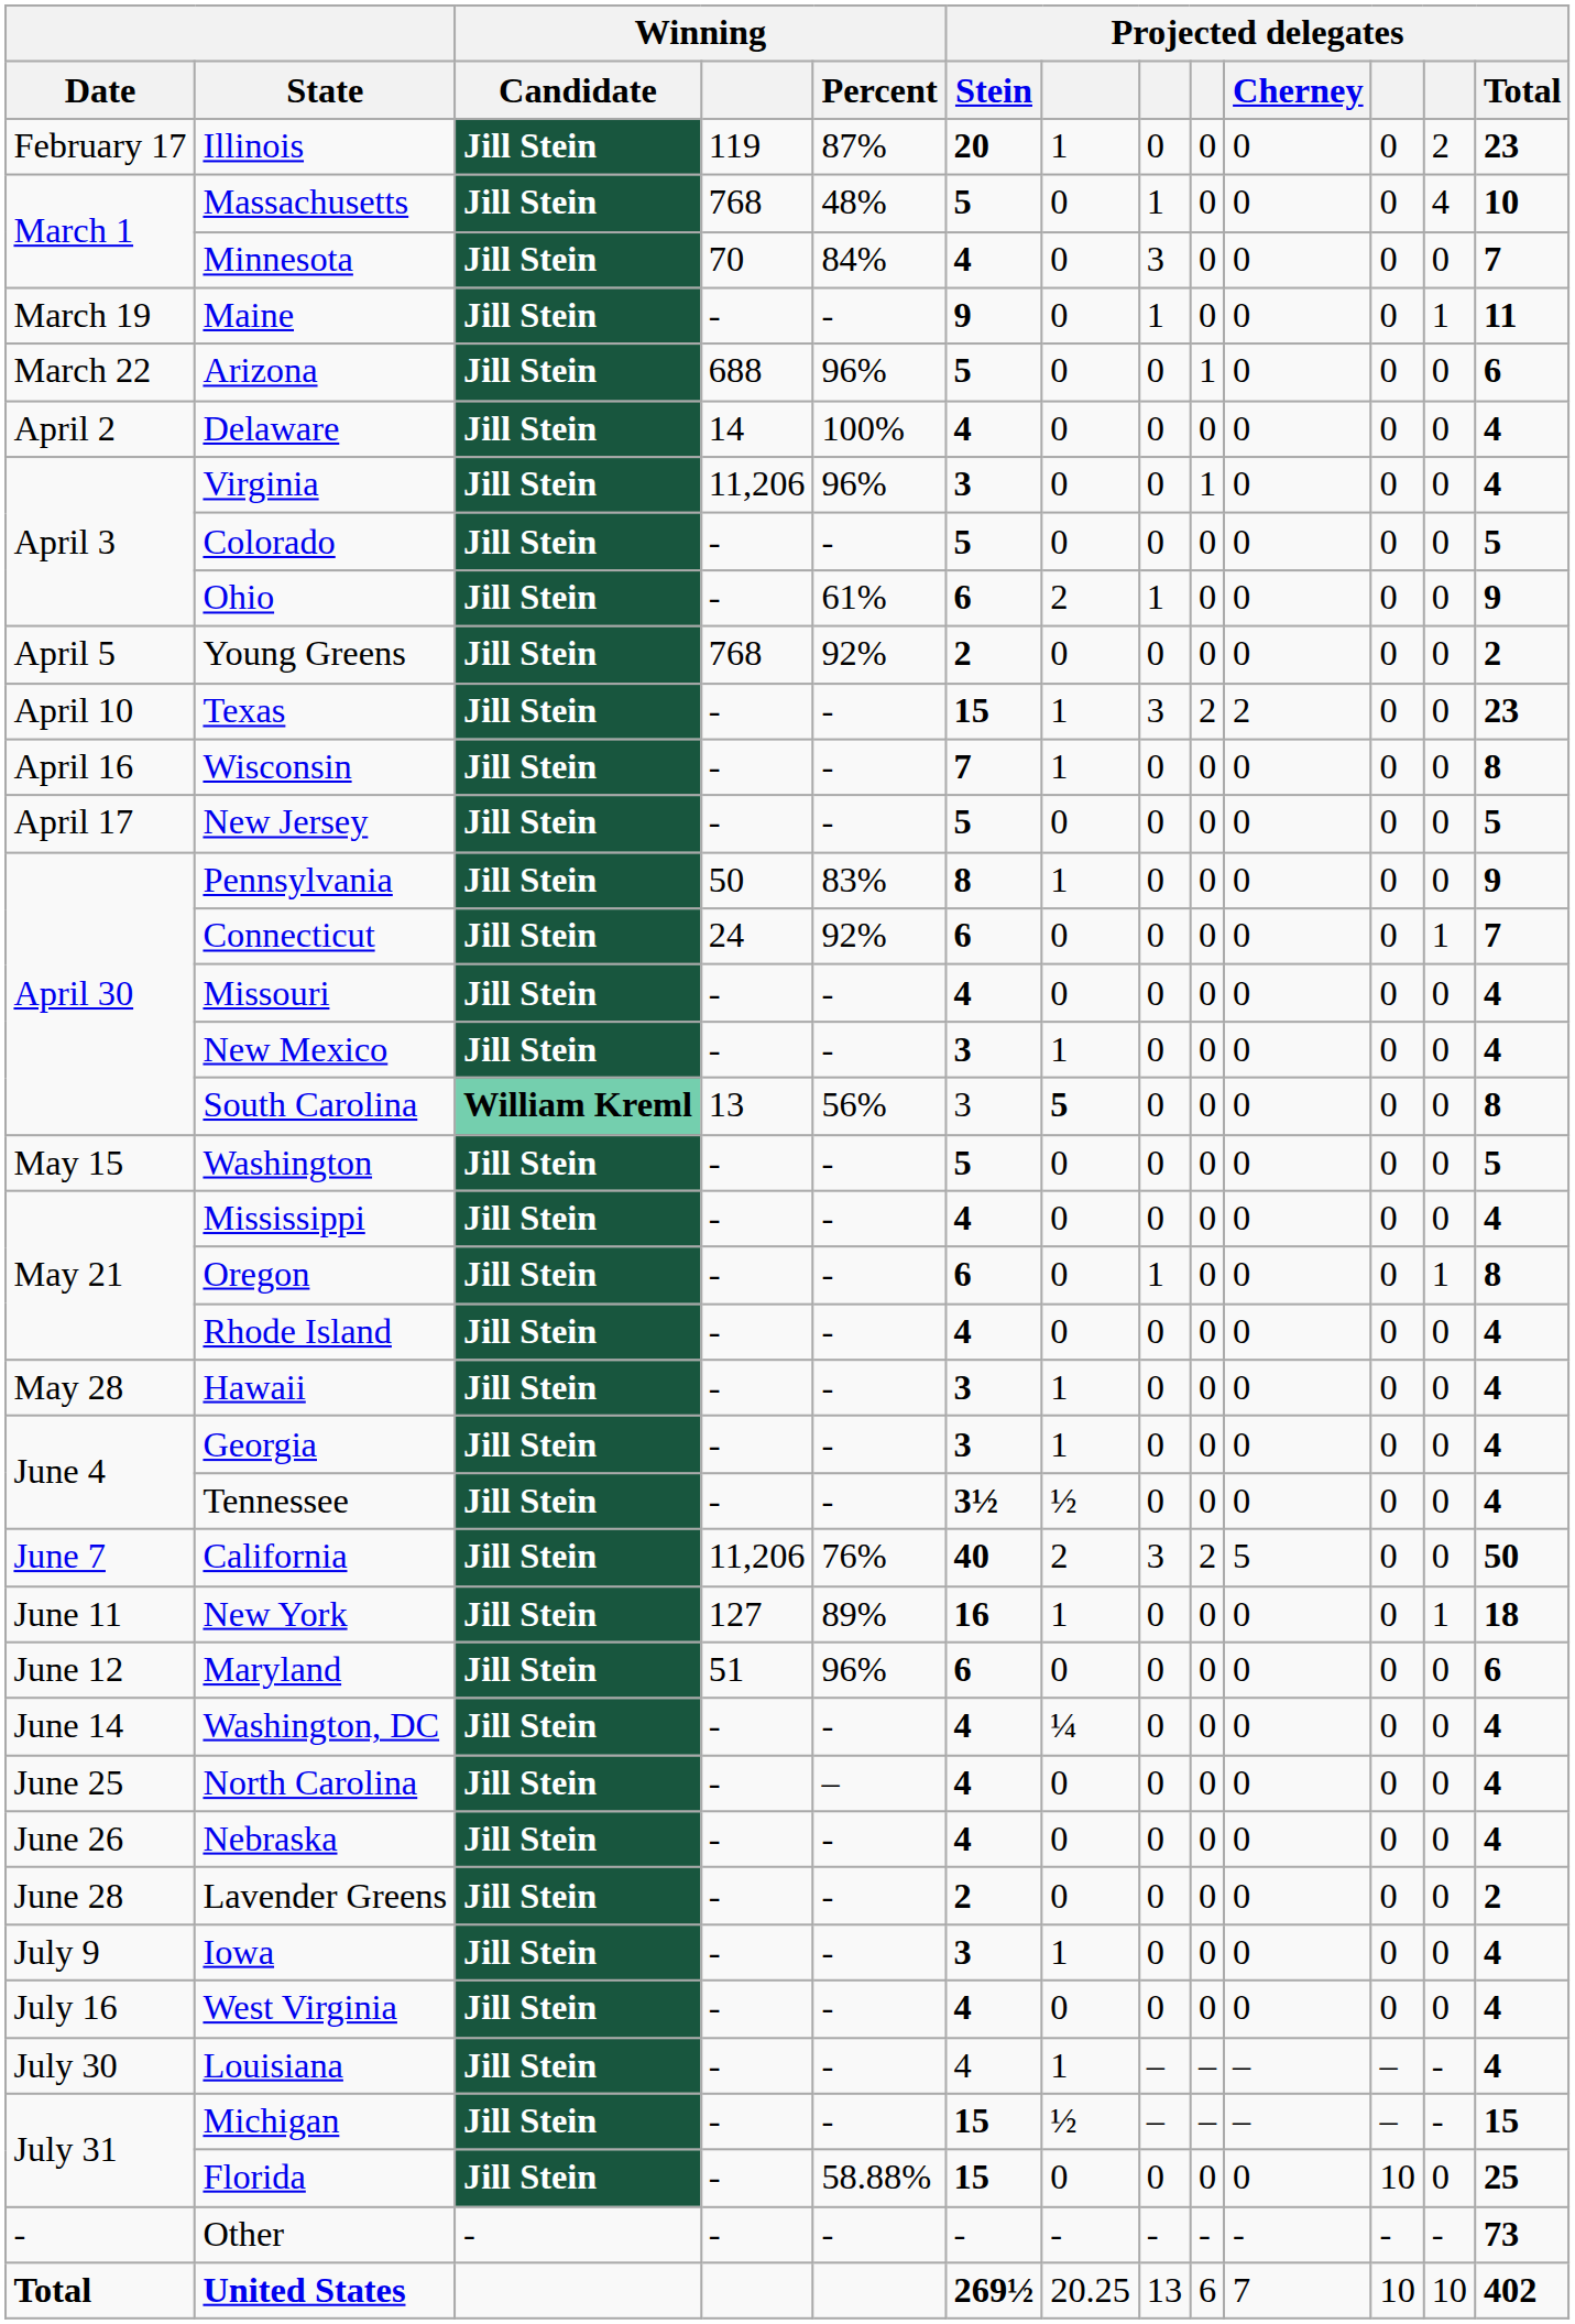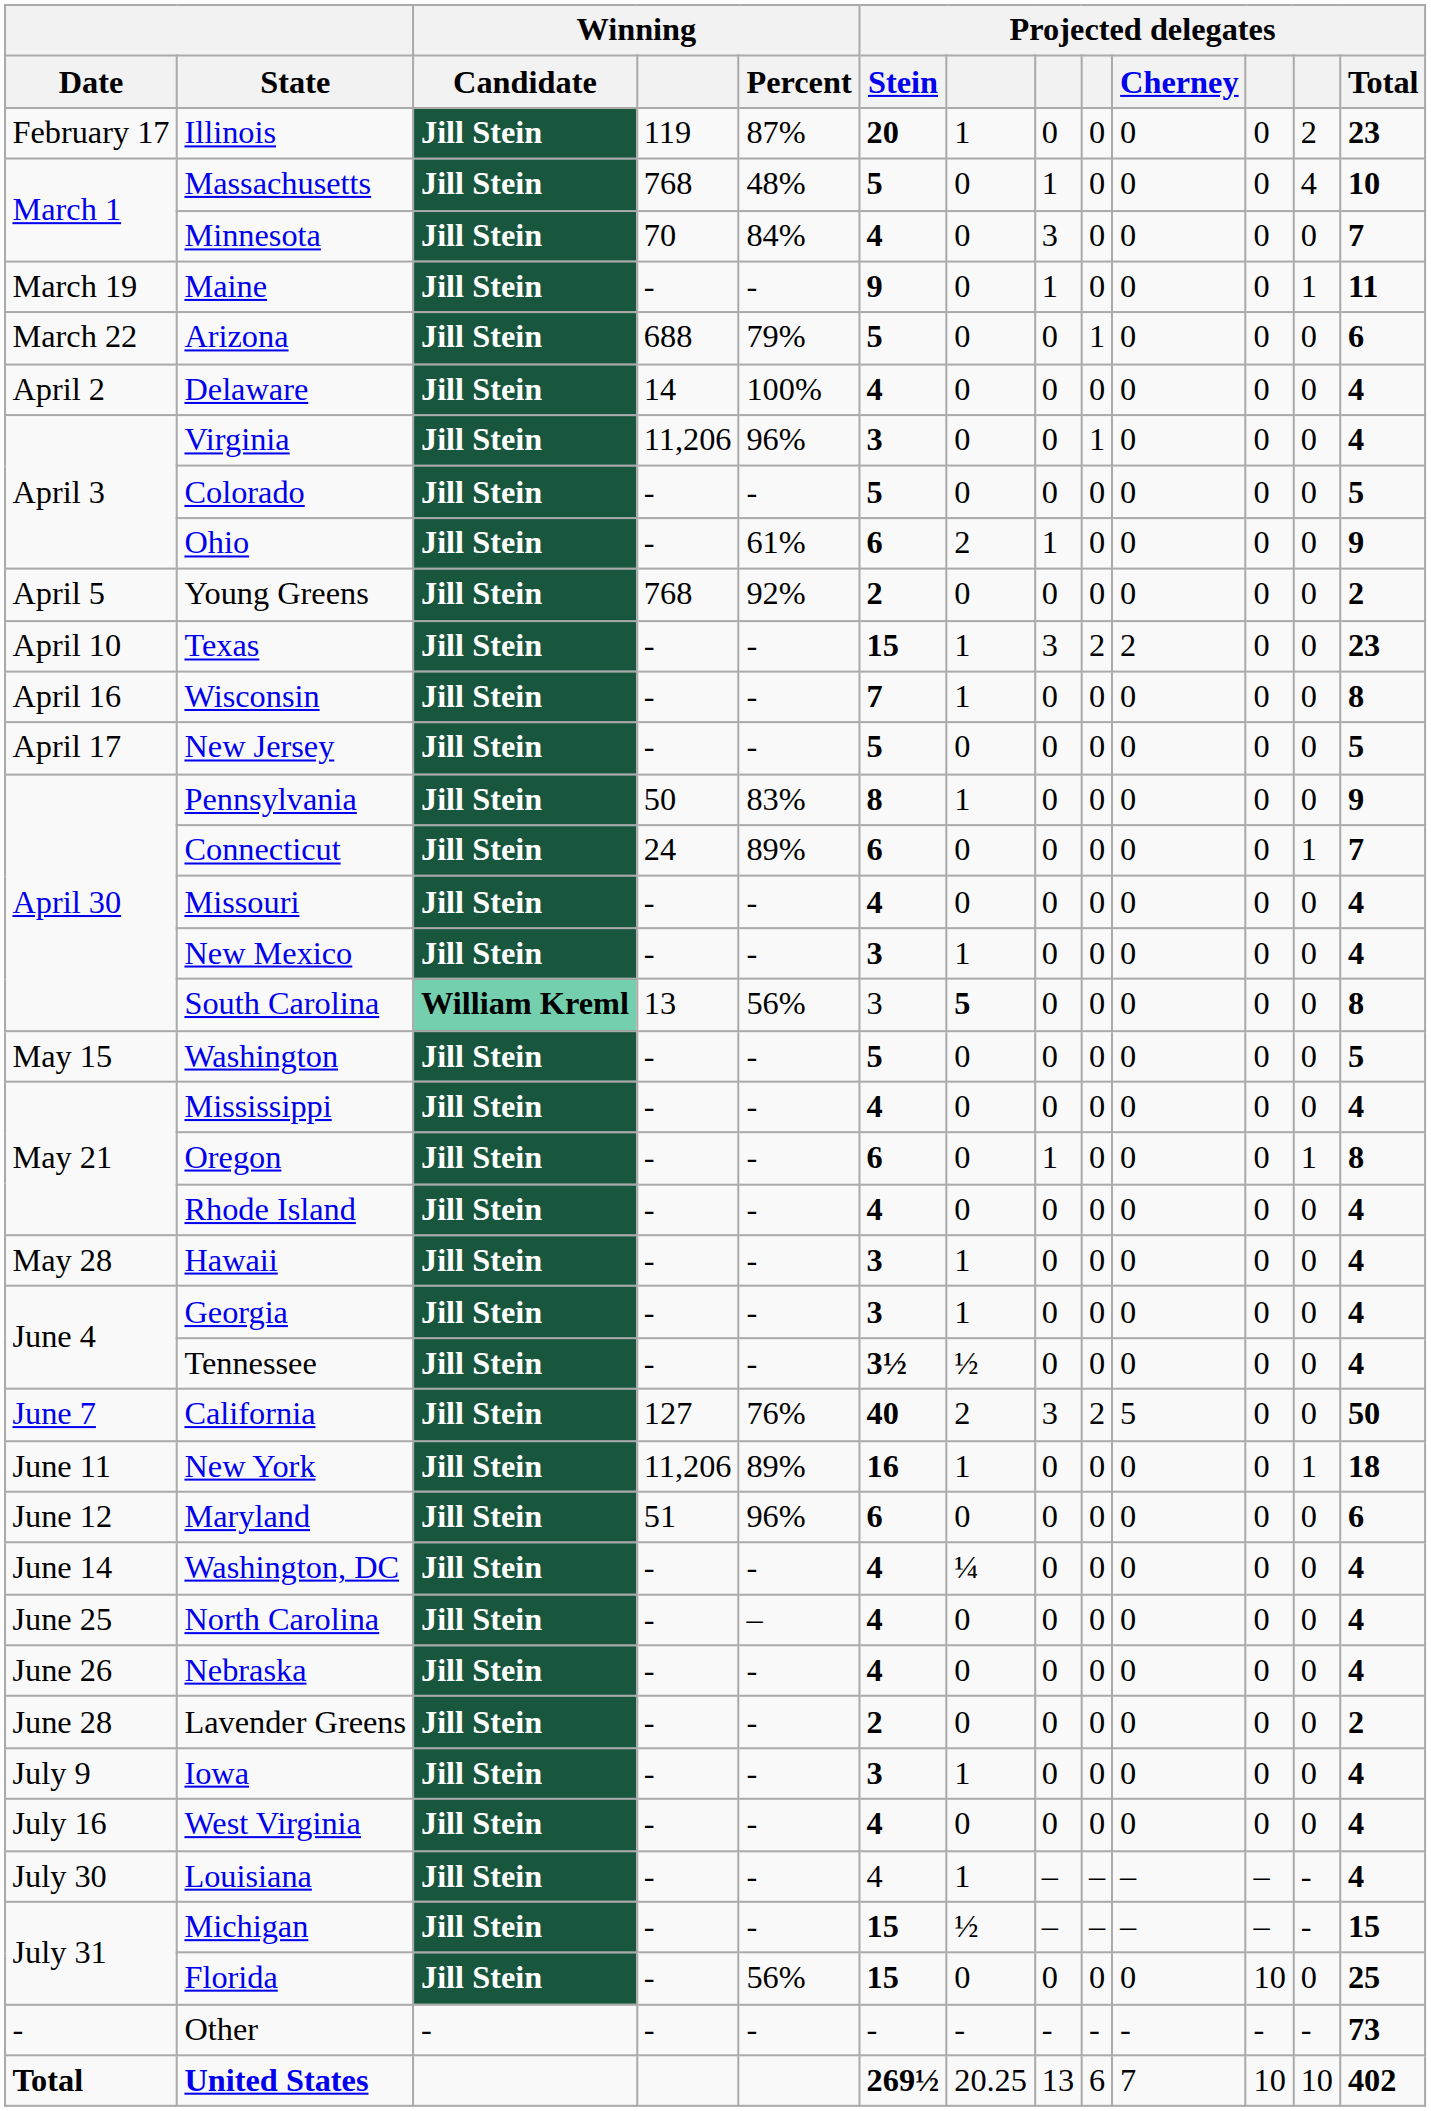 <table class="wikitable">
 <tr>
 <th colspan="2"></th>
 <th colspan="3">Winning</th>
 <th colspan="8">Projected delegates</th>
 </tr>
 <tr>
 <th>Date</th>
 <th>State</th>
 <th>Candidate</th>
 <th></th>
 <th>Percent</th>
 <th><a href='#'>Stein</a></th>
 <th></th>
 <th></th>
 <th></th>
 <th><a href='#'>Cherney</a></th>
 <th></th>
 <th></th>
 <th>Total</th>
 </tr>
 <tr>
 <td>February 17</td>
 <td><a href='#'>Illinois</a></td>
 <td style="background:#18563e; color:white"><strong>Jill Stein</strong></td>
 <td>119</td>
 <td>87%</td>
 <td><strong>20</strong></td>
 <td>1</td>
 <td>0</td>
 <td>0</td>
 <td>0</td>
 <td>0</td>
 <td>2</td>
 <td><strong>23</strong></td>
 </tr>
 <tr>
 <td rowspan="2"><a href='#'>March 1</a></td>
 <td><a href='#'>Massachusetts</a></td>
 <td style="background:#18563e; color:white"><strong>Jill Stein</strong></td>
 <td>768</td>
 <td>48%</td>
 <td><strong>5</strong></td>
 <td>0</td>
 <td>1</td>
 <td>0</td>
 <td>0</td>
 <td>0</td>
 <td>4</td>
 <td><strong>10</strong></td>
 </tr>
 <tr>
 <td><a href='#'>Minnesota</a></td>
 <td style="background:#18563e; color:white"><strong>Jill Stein</strong></td>
 <td>70</td>
 <td>84%</td>
 <td><strong>4</strong></td>
 <td>0</td>
 <td>3</td>
 <td>0</td>
 <td>0</td>
 <td>0</td>
 <td>0</td>
 <td><strong>7</strong></td>
 </tr>
 <tr>
 <td>March 19</td>
 <td><a href='#'>Maine</a></td>
 <td style="background:#18563e; color:white"><strong>Jill Stein</strong></td>
 <td>-</td>
 <td>-</td>
 <td><strong>9</strong></td>
 <td>0</td>
 <td>1</td>
 <td>0</td>
 <td>0</td>
 <td>0</td>
 <td>1</td>
 <td><strong>11</strong></td>
 </tr>
 <tr>
 <td>March 22</td>
 <td><a href='#'>Arizona</a></td>
 <td style="background:#18563e; color:white"><strong>Jill Stein</strong></td>
 <td>688</td>
-<td>96%</td>
+<td>79%</td>
 <td><strong>5</strong></td>
 <td>0</td>
 <td>0</td>
 <td>1</td>
 <td>0</td>
 <td>0</td>
 <td>0</td>
 <td><strong>6</strong></td>
 </tr>
 <tr>
 <td>April 2</td>
 <td><a href='#'>Delaware</a></td>
 <td style="background:#18563e; color:white"><strong>Jill Stein</strong></td>
 <td>14</td>
 <td>100%</td>
 <td><strong>4</strong></td>
 <td>0</td>
 <td>0</td>
 <td>0</td>
 <td>0</td>
 <td>0</td>
 <td>0</td>
 <td><strong>4</strong></td>
 </tr>
 <tr>
 <td rowspan="3">April 3</td>
 <td><a href='#'>Virginia</a></td>
 <td style="background:#18563e; color:white"><strong>Jill Stein</strong></td>
 <td>11,206</td>
 <td>96%</td>
 <td><strong>3</strong></td>
 <td>0</td>
 <td>0</td>
 <td>1</td>
 <td>0</td>
 <td>0</td>
 <td>0</td>
 <td><strong>4</strong></td>
 </tr>
 <tr>
 <td><a href='#'>Colorado</a></td>
 <td style="background:#18563e; color:white"><strong>Jill Stein</strong></td>
 <td>-</td>
 <td>-</td>
 <td><strong>5</strong></td>
 <td>0</td>
 <td>0</td>
 <td>0</td>
 <td>0</td>
 <td>0</td>
 <td>0</td>
 <td><strong>5</strong></td>
 </tr>
 <tr>
 <td><a href='#'>Ohio</a></td>
 <td style="background:#18563e; color:white"><strong>Jill Stein</strong></td>
 <td>-</td>
 <td>61%</td>
 <td><strong>6</strong></td>
 <td>2</td>
 <td>1</td>
 <td>0</td>
 <td>0</td>
 <td>0</td>
 <td>0</td>
 <td><strong>9</strong></td>
 </tr>
 <tr>
 <td>April 5</td>
 <td>Young Greens</td>
 <td style="background:#18563e; color:white"><strong>Jill Stein</strong></td>
 <td>768</td>
 <td>92%</td>
 <td><strong>2</strong></td>
 <td>0</td>
 <td>0</td>
 <td>0</td>
 <td>0</td>
 <td>0</td>
 <td>0</td>
 <td><strong>2</strong></td>
 </tr>
 <tr>
 <td>April 10</td>
 <td><a href='#'>Texas</a></td>
 <td style="background:#18563e; color:white"><strong>Jill Stein</strong></td>
 <td>-</td>
 <td>-</td>
 <td><strong>15</strong></td>
 <td>1</td>
 <td>3</td>
 <td>2</td>
 <td>2</td>
 <td>0</td>
 <td>0</td>
 <td><strong>23</strong></td>
 </tr>
 <tr>
 <td>April 16</td>
 <td><a href='#'>Wisconsin</a></td>
 <td style="background:#18563e; color:white"><strong>Jill Stein</strong></td>
 <td>-</td>
 <td>-</td>
 <td><strong>7</strong></td>
 <td>1</td>
 <td>0</td>
 <td>0</td>
 <td>0</td>
 <td>0</td>
 <td>0</td>
 <td><strong>8</strong></td>
 </tr>
 <tr>
 <td>April 17</td>
 <td><a href='#'>New Jersey</a></td>
 <td style="background:#18563e; color:white"><strong>Jill Stein</strong></td>
 <td>-</td>
 <td>-</td>
 <td><strong>5</strong></td>
 <td>0</td>
 <td>0</td>
 <td>0</td>
 <td>0</td>
 <td>0</td>
 <td>0</td>
 <td><strong>5</strong></td>
 </tr>
 <tr>
 <td rowspan="5"><a href='#'>April 30</a></td>
 <td><a href='#'>Pennsylvania</a></td>
 <td style="background:#18563e; color:white"><strong>Jill Stein</strong></td>
 <td>50</td>
 <td>83%</td>
 <td><strong>8</strong></td>
 <td>1</td>
 <td>0</td>
 <td>0</td>
 <td>0</td>
 <td>0</td>
 <td>0</td>
 <td><strong>9</strong></td>
 </tr>
 <tr>
 <td><a href='#'>Connecticut</a></td>
 <td style="background:#18563e; color:white"><strong>Jill Stein</strong></td>
 <td>24</td>
-<td>92%</td>
+<td>89%</td>
 <td><strong>6</strong></td>
 <td>0</td>
 <td>0</td>
 <td>0</td>
 <td>0</td>
 <td>0</td>
 <td>1</td>
 <td><strong>7</strong></td>
 </tr>
 <tr>
 <td><a href='#'>Missouri</a></td>
 <td style="background:#18563e; color:white"><strong>Jill Stein</strong></td>
 <td>-</td>
 <td>-</td>
 <td><strong>4</strong></td>
 <td>0</td>
 <td>0</td>
 <td>0</td>
 <td>0</td>
 <td>0</td>
 <td>0</td>
 <td><strong>4</strong></td>
 </tr>
 <tr>
 <td><a href='#'>New Mexico</a></td>
 <td style="background:#18563e; color:white"><strong>Jill Stein</strong></td>
 <td>-</td>
 <td>-</td>
 <td><strong>3</strong></td>
 <td>1</td>
 <td>0</td>
 <td>0</td>
 <td>0</td>
 <td>0</td>
 <td>0</td>
 <td><strong>4</strong></td>
 </tr>
 <tr>
 <td><a href='#'>South Carolina</a></td>
 <td style="background:#74cfae; color:black"><strong>William Kreml</strong></td>
 <td>13</td>
 <td>56%</td>
 <td>3</td>
 <td><strong>5</strong></td>
 <td>0</td>
 <td>0</td>
 <td>0</td>
 <td>0</td>
 <td>0</td>
 <td><strong>8</strong></td>
 </tr>
 <tr>
 <td>May 15</td>
 <td><a href='#'>Washington</a></td>
 <td style="background:#18563e; color:white"><strong>Jill Stein</strong></td>
 <td>-</td>
 <td>-</td>
 <td><strong>5</strong></td>
 <td>0</td>
 <td>0</td>
 <td>0</td>
 <td>0</td>
 <td>0</td>
 <td>0</td>
 <td><strong>5</strong></td>
 </tr>
 <tr>
 <td rowspan="3">May 21</td>
 <td><a href='#'>Mississippi</a></td>
 <td style="background:#18563e; color:white"><strong>Jill Stein</strong></td>
 <td>-</td>
 <td>-</td>
 <td><strong>4</strong></td>
 <td>0</td>
 <td>0</td>
 <td>0</td>
 <td>0</td>
 <td>0</td>
 <td>0</td>
 <td><strong>4</strong></td>
 </tr>
 <tr>
 <td><a href='#'>Oregon</a></td>
 <td style="background:#18563e; color:white"><strong>Jill Stein</strong></td>
 <td>-</td>
 <td>-</td>
 <td><strong>6</strong></td>
 <td>0</td>
 <td>1</td>
 <td>0</td>
 <td>0</td>
 <td>0</td>
 <td>1</td>
 <td><strong>8</strong></td>
 </tr>
 <tr>
 <td><a href='#'>Rhode Island</a></td>
 <td style="background:#18563e; color:white"><strong>Jill Stein</strong></td>
 <td>-</td>
 <td>-</td>
 <td><strong>4</strong></td>
 <td>0</td>
 <td>0</td>
 <td>0</td>
 <td>0</td>
 <td>0</td>
 <td>0</td>
 <td><strong>4</strong></td>
 </tr>
 <tr>
 <td>May 28</td>
 <td><a href='#'>Hawaii</a></td>
 <td style="background:#18563e; color:white"><strong>Jill Stein</strong></td>
 <td>-</td>
 <td>-</td>
 <td><strong>3</strong></td>
 <td>1</td>
 <td>0</td>
 <td>0</td>
 <td>0</td>
 <td>0</td>
 <td>0</td>
 <td><strong>4</strong></td>
 </tr>
 <tr>
 <td rowspan="2">June 4</td>
 <td><a href='#'>Georgia</a></td>
 <td style="background:#18563e; color:white"><strong>Jill Stein</strong></td>
 <td>-</td>
 <td>-</td>
 <td><strong>3</strong></td>
 <td>1</td>
 <td>0</td>
 <td>0</td>
 <td>0</td>
 <td>0</td>
 <td>0</td>
 <td><strong>4</strong></td>
 </tr>
 <tr>
 <td>Tennessee</td>
 <td style="background:#18563e; color:white"><strong>Jill Stein</strong></td>
 <td>-</td>
 <td>-</td>
 <td><strong>3½</strong></td>
 <td>½</td>
 <td>0</td>
 <td>0</td>
 <td>0</td>
 <td>0</td>
 <td>0</td>
 <td><strong>4</strong></td>
 </tr>
 <tr>
 <td><a href='#'>June 7</a></td>
 <td><a href='#'>California</a></td>
 <td style="background:#18563e; color:white"><strong>Jill Stein</strong></td>
-<td>11,206</td>
+<td>127</td>
 <td>76%</td>
 <td><strong>40</strong></td>
 <td>2</td>
 <td>3</td>
 <td>2</td>
 <td>5</td>
 <td>0</td>
 <td>0</td>
 <td><strong>50</strong></td>
 </tr>
 <tr>
 <td>June 11</td>
 <td><a href='#'>New York</a></td>
 <td style="background:#18563e; color:white"><strong>Jill Stein</strong></td>
-<td>127</td>
+<td>11,206</td>
 <td>89%</td>
 <td><strong>16</strong></td>
 <td>1</td>
 <td>0</td>
 <td>0</td>
 <td>0</td>
 <td>0</td>
 <td>1</td>
 <td><strong>18</strong></td>
 </tr>
 <tr>
 <td>June 12</td>
 <td><a href='#'>Maryland</a></td>
 <td style="background:#18563e; color:white"><strong>Jill Stein</strong></td>
 <td>51</td>
 <td>96%</td>
 <td><strong>6</strong></td>
 <td>0</td>
 <td>0</td>
 <td>0</td>
 <td>0</td>
 <td>0</td>
 <td>0</td>
 <td><strong>6</strong></td>
 </tr>
 <tr>
 <td>June 14</td>
 <td><a href='#'>Washington, DC</a></td>
 <td style="background:#18563e; color:white"><strong>Jill Stein</strong></td>
 <td>-</td>
 <td>-</td>
 <td><strong>4</strong></td>
 <td>¼</td>
 <td>0</td>
 <td>0</td>
 <td>0</td>
 <td>0</td>
 <td>0</td>
 <td><strong>4</strong></td>
 </tr>
 <tr>
 <td>June 25</td>
 <td><a href='#'>North Carolina</a></td>
 <td style="background:#18563e; color:white"><strong>Jill Stein</strong></td>
 <td>-</td>
 <td>–</td>
 <td><strong>4</strong></td>
 <td>0</td>
 <td>0</td>
 <td>0</td>
 <td>0</td>
 <td>0</td>
 <td>0</td>
 <td><strong>4</strong></td>
 </tr>
 <tr>
 <td>June 26</td>
 <td><a href='#'>Nebraska</a></td>
 <td style="background:#18563e; color:white"><strong>Jill Stein</strong></td>
 <td>-</td>
 <td>-</td>
 <td><strong>4</strong></td>
 <td>0</td>
 <td>0</td>
 <td>0</td>
 <td>0</td>
 <td>0</td>
 <td>0</td>
 <td><strong>4</strong></td>
 </tr>
 <tr>
 <td>June 28</td>
 <td>Lavender Greens</td>
 <td style="background:#18563e; color:white"><strong>Jill Stein</strong></td>
 <td>-</td>
 <td>-</td>
 <td><strong>2</strong></td>
 <td>0</td>
 <td>0</td>
 <td>0</td>
 <td>0</td>
 <td>0</td>
 <td>0</td>
 <td><strong>2</strong></td>
 </tr>
 <tr>
 <td>July 9</td>
 <td><a href='#'>Iowa</a></td>
 <td style="background:#18563e; color:white"><strong>Jill Stein</strong></td>
 <td>-</td>
 <td>-</td>
 <td><strong>3</strong></td>
 <td>1</td>
 <td>0</td>
 <td>0</td>
 <td>0</td>
 <td>0</td>
 <td>0</td>
 <td><strong>4</strong></td>
 </tr>
 <tr>
 <td>July 16</td>
 <td><a href='#'>West Virginia</a></td>
 <td style="background:#18563e; color:white"><strong>Jill Stein</strong></td>
 <td>-</td>
 <td>-</td>
 <td><strong>4</strong></td>
 <td>0</td>
 <td>0</td>
 <td 0>0</td>
 <td>0</td>
 <td>0</td>
 <td>0</td>
 <td><strong>4</strong></td>
 </tr>
 <tr>
 <td>July 30</td>
 <td><a href='#'>Louisiana</a></td>
 <td style="background:#18563e; color:white"><strong>Jill Stein</strong></td>
 <td>-</td>
 <td>-</td>
 <td>4</td>
 <td>1</td>
 <td>–</td>
 <td>–</td>
 <td>–</td>
 <td>–</td>
 <td>-</td>
 <td><strong>4</strong></td>
 </tr>
 <tr>
 <td rowspan="2">July 31</td>
 <td><a href='#'>Michigan</a></td>
 <td style="background:#18563e; color:white"><strong>Jill Stein</strong></td>
 <td>-</td>
 <td>-</td>
 <td><strong>15</strong></td>
 <td>½</td>
 <td>–</td>
 <td>–</td>
 <td>–</td>
 <td>–</td>
 <td>-</td>
 <td><strong>15</strong></td>
 </tr>
 <tr>
 <td><a href='#'>Florida</a></td>
 <td style="background:#18563e; color:white"><strong>Jill Stein</strong></td>
 <td>-</td>
-<td>58.88%</td>
+<td>56%</td>
 <td><strong>15</strong></td>
 <td>0</td>
 <td>0</td>
 <td 0>0</td>
 <td>0</td>
 <td>10</td>
 <td>0</td>
 <td><strong>25</strong></td>
 </tr>
 <tr>
 <td>-</td>
 <td>Other</td>
 <td>-</td>
 <td>-</td>
 <td>-</td>
 <td>-</td>
 <td>-</td>
 <td>-</td>
 <td>-</td>
 <td>-</td>
 <td>-</td>
 <td>-</td>
 <td><strong>73</strong></td>
 </tr>
 <tr>
 <td><strong>Total</strong></td>
 <td><strong><a href='#'>United States</a></strong></td>
 <td></td>
 <td></td>
 <td></td>
 <td><strong>269½</strong></td>
 <td>20.25<br></td>
 <td>13</td>
 <td>6</td>
 <td>7</td>
 <td>10</td>
 <td>10</td>
 <td><strong>402</strong></td>
 </tr>
 </table>
